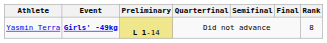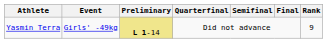 <table class="wikitable" style="text-align:left; font-size:90%">
 <tr>
 <th>Athlete</th>
 <th>Event</th>
 <th>Preliminary</th>
 <th>Quarterfinal</th>
 <th>Semifinal</th>
 <th>Final</th>
 <th>Rank</th>
 </tr>
 <tr>
 <td><a href='#'>Yasmin Terra</a></td>
-<td><strong><a href='#'>Girls' -49kg</a></strong></td>
+<td><a href='#'>Girls' -49kg</a></td>
 <td align=center style="background: khaki;"> <br> <strong>L</strong> <strong>1</strong>-14</td>
 <td align=center colspan=3>Did not advance</td>
-<td align=center>8</td>
+<td align=center>9</td>
 </tr>
 </table>
